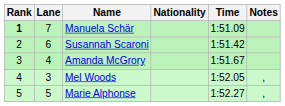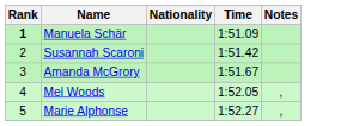 <table class="wikitable sortable" style="text-align:center">
 <tr>
 <th>Rank</th>
-<th>Lane</th>
 <th>Name</th>
 <th>Nationality</th>
 <th>Time</th>
 <th>Notes</th>
 </tr>
 <tr bgcolor=bbf3bb>
 <td><strong>1</strong></td>
-<td>7</td>
 <td align="left"><a href='#'>Manuela Schär</a></td>
 <td align="left"></td>
 <td>1:51.09</td>
 <td></td>
 </tr>
 <tr bgcolor=bbf3bb>
 <td>2</td>
-<td>6</td>
 <td align="left"><a href='#'>Susannah Scaroni</a></td>
 <td align="left"></td>
 <td>1:51.42</td>
 <td></td>
 </tr>
 <tr bgcolor=bbf3bb>
 <td>3</td>
-<td>4</td>
 <td align="left"><a href='#'>Amanda McGrory</a></td>
 <td align="left"></td>
 <td>1:51.67</td>
 <td></td>
 </tr>
 <tr bgcolor=ccf9cc>
 <td>4</td>
-<td>3</td>
 <td align="left"><a href='#'>Mel Woods</a></td>
 <td align="left"></td>
 <td>1:52.05</td>
 <td>, </td>
 </tr>
 <tr bgcolor=ccf9cc>
 <td>5</td>
-<td>5</td>
 <td align="left"><a href='#'>Marie Alphonse</a></td>
 <td align="left"></td>
 <td>1:52.27</td>
 <td>, </td>
 </tr>
 </table>
